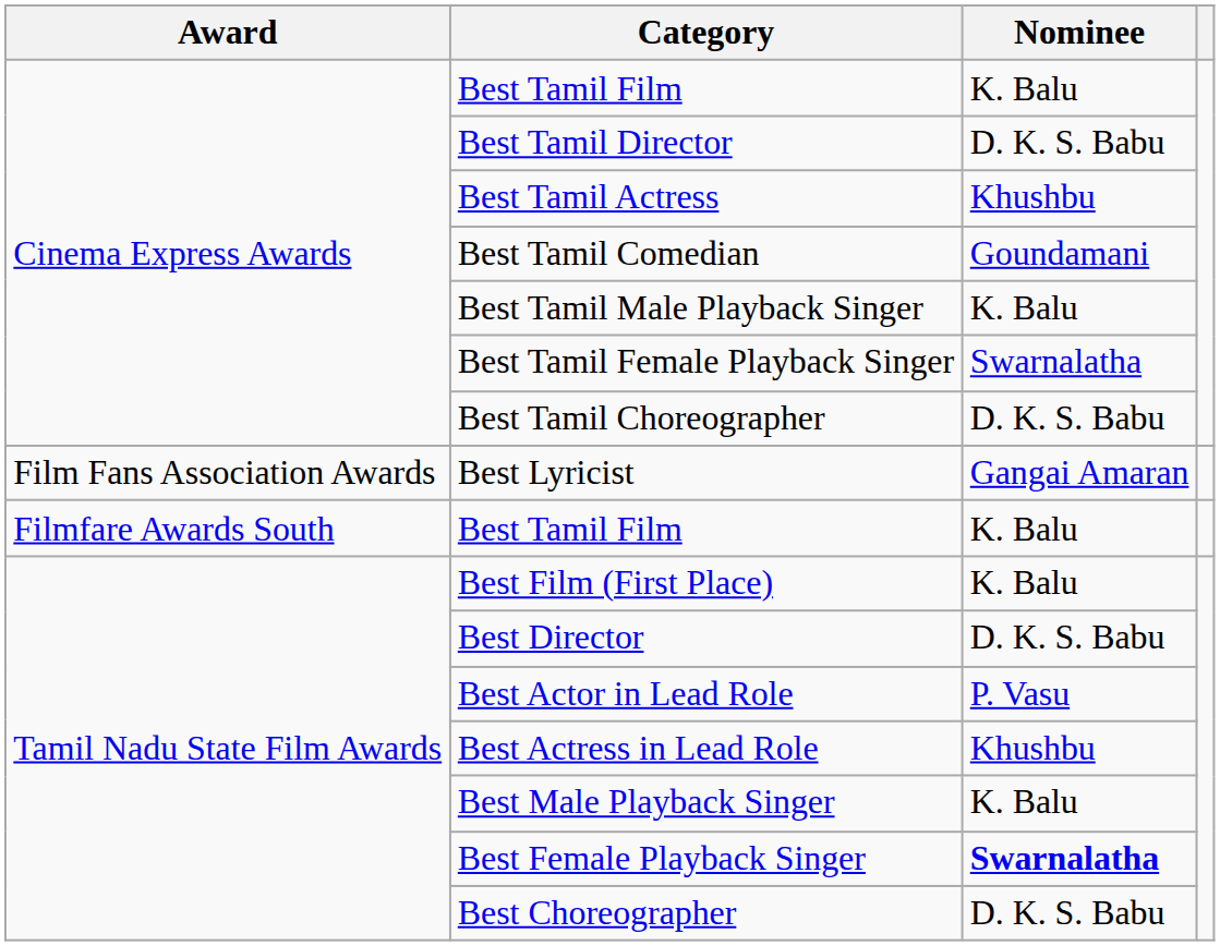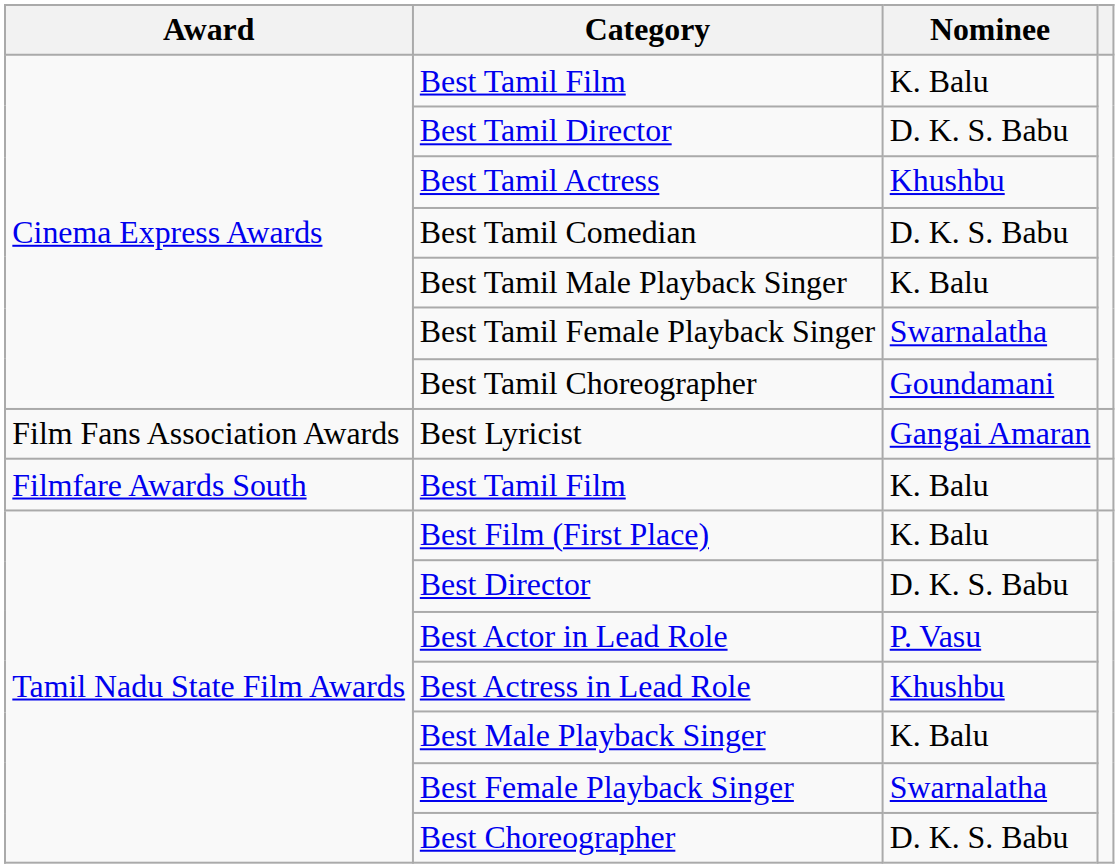 <table class="wikitable">
 <tr>
 <th>Award</th>
 <th>Category</th>
 <th>Nominee</th>
 <th></th>
 </tr>
 <tr>
 <td rowspan=7><a href='#'>Cinema Express Awards</a></td>
 <td><a href='#'>Best Tamil Film</a></td>
 <td>K. Balu</td>
 <td rowspan=7 style="text-align:center;"></td>
 </tr>
 <tr>
 <td><a href='#'>Best Tamil Director</a></td>
 <td>D. K. S. Babu</td>
 </tr>
 <tr>
 <td><a href='#'>Best Tamil Actress</a></td>
 <td><a href='#'>Khushbu</a></td>
 </tr>
 <tr>
 <td>Best Tamil Comedian</td>
-<td><a href='#'>Goundamani</a></td>
+<td>D. K. S. Babu</td>
 </tr>
 <tr>
 <td>Best Tamil Male Playback Singer</td>
 <td>K. Balu</td>
 </tr>
 <tr>
 <td>Best Tamil Female Playback Singer</td>
 <td><a href='#'>Swarnalatha</a></td>
 </tr>
 <tr>
 <td>Best Tamil Choreographer</td>
-<td>D. K. S. Babu</td>
+<td><a href='#'>Goundamani</a></td>
 </tr>
 <tr>
 <td>Film Fans Association Awards</td>
 <td>Best Lyricist</td>
 <td><a href='#'>Gangai Amaran</a></td>
 <td style="text-align:center;"></td>
 </tr>
 <tr>
 <td><a href='#'>Filmfare Awards South</a></td>
 <td><a href='#'>Best Tamil Film</a></td>
 <td>K. Balu</td>
 <td style="text-align:center;"></td>
 </tr>
 <tr>
 <td rowspan=7><a href='#'>Tamil Nadu State Film Awards</a></td>
 <td><a href='#'>Best Film (First Place)</a></td>
 <td>K. Balu</td>
 <td rowspan=7 style="text-align:center;"><br></td>
 </tr>
 <tr>
 <td><a href='#'>Best Director</a></td>
 <td>D. K. S. Babu</td>
 </tr>
 <tr>
 <td><a href='#'>Best Actor in Lead Role</a></td>
 <td><a href='#'>P. Vasu</a></td>
 </tr>
 <tr>
 <td><a href='#'>Best Actress in Lead Role</a></td>
 <td><a href='#'>Khushbu</a></td>
 </tr>
 <tr>
 <td><a href='#'>Best Male Playback Singer</a></td>
 <td>K. Balu</td>
 </tr>
 <tr>
 <td><a href='#'>Best Female Playback Singer</a></td>
-<td><strong><a href='#'>Swarnalatha</a></strong></td>
+<td><a href='#'>Swarnalatha</a></td>
 </tr>
 <tr>
 <td><a href='#'>Best Choreographer</a></td>
 <td>D. K. S. Babu</td>
 </tr>
 </table>
